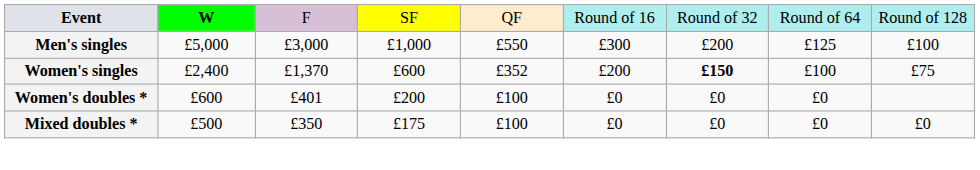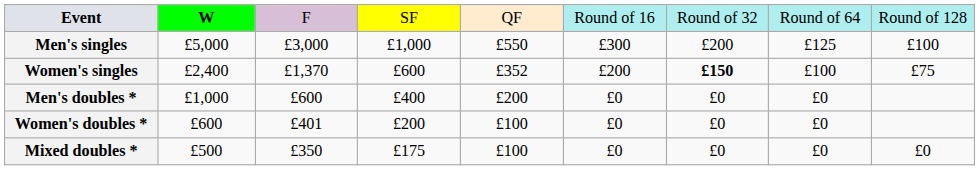 <table class=wikitable style=font-size:90%;text-align:center>
 <tr>
 <td style="width:130px; background:#dfe2e9;"><strong>Event</strong></td>
 <td style="width:80px; background:lime;"><strong>W</strong></td>
 <td style="width:85px; background:thistle;">F</td>
 <td style="width:85px; background:#ff0;">SF</td>
 <td style="width:85px; background:#ffebcd;">QF</td>
 <td style="width:85px; background:#afeeee;">Round of 16</td>
 <td style="width:85px; background:#afeeee;">Round of 32</td>
 <td style="width:85px; background:#afeeee;">Round of 64</td>
 <td style="width:85px; background:#afeeee;">Round of 128</td>
 </tr>
 <tr>
 <td style="background:#f3f3f3;"><strong>Men's singles</strong></td>
 <td>£5,000</td>
 <td>£3,000</td>
 <td>£1,000</td>
 <td>£550</td>
 <td>£300</td>
 <td>£200</td>
 <td>£125</td>
 <td>£100</td>
 </tr>
 <tr>
 <td style="background:#f3f3f3;"><strong>Women's singles</strong></td>
 <td>£2,400</td>
 <td>£1,370</td>
 <td>£600</td>
 <td>£352</td>
 <td>£200</td>
 <td><strong>£150</strong></td>
 <td>£100</td>
 <td>£75</td>
 </tr>
 <tr>
+<td style="background:#f3f3f3;"><strong>Men's doubles *</strong></td>
+<td>£1,000</td>
+<td>£600</td>
+<td>£400</td>
+<td>£200</td>
+<td>£0</td>
+<td>£0</td>
+<td>£0</td>
+<td></td>
+</tr>
+<tr>
 <td style="background:#f3f3f3;"><strong>Women's doubles *</strong></td>
 <td>£600</td>
 <td>£401</td>
 <td>£200</td>
 <td>£100</td>
 <td>£0</td>
 <td>£0</td>
 <td>£0</td>
 <td></td>
 </tr>
 <tr>
 <td style="background:#f3f3f3;"><strong>Mixed doubles *</strong></td>
 <td>£500</td>
 <td>£350</td>
 <td>£175</td>
 <td>£100</td>
 <td>£0</td>
 <td>£0</td>
 <td>£0</td>
 <td>£0</td>
 </tr>
 </table>
